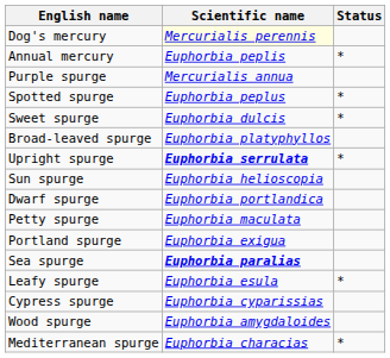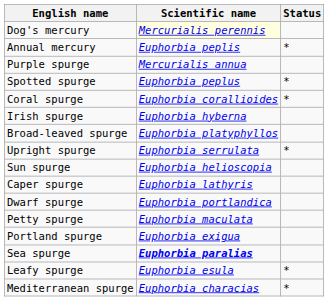 <table class="wikitable" |>
 <tr>
 <th>English name</th>
 <th>Scientific name</th>
 <th>Status</th>
 </tr>
 <tr>
 <td>Dog's mercury</td>
 <td style="background: lightyellow;"><em><a href='#'>Mercurialis perennis</a></em></td>
 <td></td>
 </tr>
 <tr>
 <td>Annual mercury</td>
 <td><em><a href='#'>Euphorbia peplis</a></em></td>
 <td>*</td>
 </tr>
 <tr>
 <td>Purple spurge</td>
 <td><em><a href='#'>Mercurialis annua</a></em></td>
 <td></td>
 </tr>
 <tr>
 <td>Spotted spurge</td>
 <td><em><a href='#'>Euphorbia peplus</a></em></td>
 <td>*</td>
 </tr>
 <tr>
-<td>Sweet spurge</td>
-<td><em><a href='#'>Euphorbia dulcis</a></em></td>
+<td>Coral spurge</td>
+<td><em><a href='#'>Euphorbia corallioides</a></em></td>
 <td>*</td>
+</tr>
+<tr>
+<td>Irish spurge</td>
+<td><em><a href='#'>Euphorbia hyberna</a></em></td>
+<td></td>
 </tr>
 <tr>
 <td>Broad-leaved spurge</td>
 <td><em><a href='#'>Euphorbia platyphyllos</a></em></td>
 <td></td>
 </tr>
 <tr>
 <td>Upright spurge</td>
-<td><strong><em><a href='#'>Euphorbia serrulata</a></em></strong></td>
+<td><em><a href='#'>Euphorbia serrulata</a></em></td>
 <td>*</td>
 </tr>
 <tr>
 <td>Sun spurge</td>
 <td><em><a href='#'>Euphorbia helioscopia</a></em></td>
+<td></td>
+</tr>
+<tr>
+<td>Caper spurge</td>
+<td><em><a href='#'>Euphorbia lathyris</a></em></td>
 <td></td>
 </tr>
 <tr>
 <td>Dwarf spurge</td>
 <td><em><a href='#'>Euphorbia portlandica</a></em></td>
 <td></td>
 </tr>
 <tr>
 <td>Petty spurge</td>
 <td><em><a href='#'>Euphorbia maculata</a></em></td>
 <td></td>
 </tr>
 <tr>
 <td>Portland spurge</td>
 <td><em><a href='#'>Euphorbia exigua</a></em></td>
 <td></td>
 </tr>
 <tr>
 <td>Sea spurge</td>
 <td><strong><em><a href='#'>Euphorbia paralias</a></em></strong></td>
 <td></td>
 </tr>
 <tr>
 <td>Leafy spurge</td>
 <td><em><a href='#'>Euphorbia esula</a></em></td>
 <td>*</td>
 </tr>
 <tr>
-<td>Cypress spurge</td>
-<td><em><a href='#'>Euphorbia cyparissias</a></em></td>
-<td></td>
-</tr>
-<tr>
-<td>Wood spurge</td>
-<td><em><a href='#'>Euphorbia amygdaloides</a></em></td>
-<td></td>
-</tr>
-<tr>
 <td>Mediterranean spurge</td>
 <td><em><a href='#'>Euphorbia characias</a></em></td>
 <td>*</td>
 </tr>
 </table>
